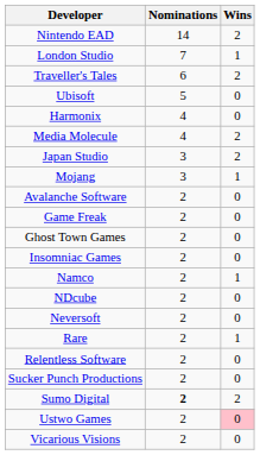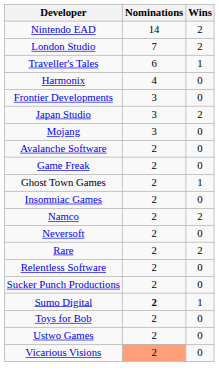 <table class="wikitable sortable plainrowheaders" style="text-align:center">
 <tr>
 <th scope="col">Developer</th>
 <th scope="col">Nominations</th>
 <th scope="col">Wins</th>
 </tr>
 <tr>
 <td><a href='#'>Nintendo EAD</a></td>
 <td>14</td>
 <td>2</td>
 </tr>
 <tr>
 <td><a href='#'>London Studio</a></td>
 <td>7</td>
-<td>1</td>
+<td>2</td>
 </tr>
 <tr>
 <td><a href='#'>Traveller's Tales</a></td>
 <td>6</td>
-<td>2</td>
-</tr>
-<tr>
-<td><a href='#'>Ubisoft</a></td>
-<td>5</td>
-<td>0</td>
+<td>1</td>
 </tr>
 <tr>
 <td><a href='#'>Harmonix</a></td>
 <td>4</td>
 <td>0</td>
 </tr>
 <tr>
-<td><a href='#'>Media Molecule</a></td>
-<td>4</td>
-<td>2</td>
+<td><a href='#'>Frontier Developments</a></td>
+<td>3</td>
+<td>0</td>
 </tr>
 <tr>
 <td><a href='#'>Japan Studio</a></td>
 <td>3</td>
 <td>2</td>
 </tr>
 <tr>
 <td><a href='#'>Mojang</a></td>
 <td>3</td>
-<td>1</td>
+<td>0</td>
 </tr>
 <tr>
 <td><a href='#'>Avalanche Software</a></td>
 <td>2</td>
 <td>0</td>
 </tr>
 <tr>
 <td><a href='#'>Game Freak</a></td>
 <td>2</td>
 <td>0</td>
 </tr>
 <tr>
 <td>Ghost Town Games</td>
 <td>2</td>
-<td>0</td>
+<td>1</td>
 </tr>
 <tr>
 <td><a href='#'>Insomniac Games</a></td>
 <td>2</td>
 <td>0</td>
 </tr>
 <tr>
 <td><a href='#'>Namco</a></td>
 <td>2</td>
-<td>1</td>
-</tr>
-<tr>
-<td><a href='#'>NDcube</a></td>
 <td>2</td>
-<td>0</td>
 </tr>
 <tr>
 <td><a href='#'>Neversoft</a></td>
 <td>2</td>
 <td>0</td>
 </tr>
 <tr>
 <td><a href='#'>Rare</a></td>
 <td>2</td>
-<td>1</td>
+<td>2</td>
 </tr>
 <tr>
 <td><a href='#'>Relentless Software</a></td>
 <td>2</td>
 <td>0</td>
 </tr>
 <tr>
 <td><a href='#'>Sucker Punch Productions</a></td>
 <td>2</td>
 <td>0</td>
 </tr>
 <tr>
 <td><a href='#'>Sumo Digital</a></td>
 <td><strong>2</strong></td>
+<td>1</td>
+</tr>
+<tr>
+<td><a href='#'>Toys for Bob</a></td>
 <td>2</td>
+<td>0</td>
 </tr>
 <tr>
 <td><a href='#'>Ustwo Games</a></td>
 <td>2</td>
-<td style="background: pink;">0</td>
+<td>0</td>
 </tr>
 <tr>
 <td><a href='#'>Vicarious Visions</a></td>
-<td>2</td>
+<td style="background: lightsalmon;">2</td>
 <td>0</td>
 </tr>
 </table>
